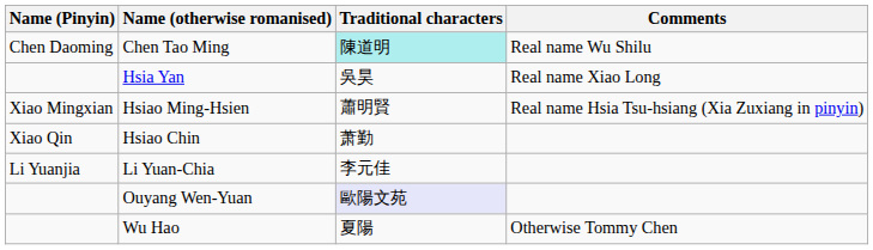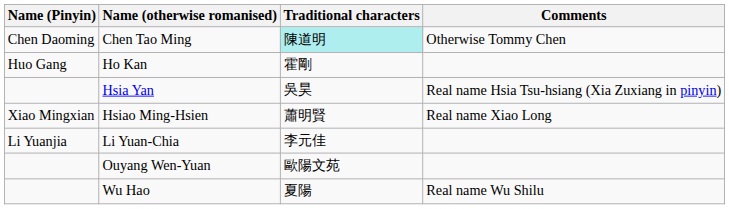 <table class="wikitable" border=1>
 <tr>
 <th>Name (Pinyin)</th>
 <th>Name (otherwise romanised)</th>
 <th>Traditional characters</th>
 <th>Comments</th>
 </tr>
 <tr>
 <td>Chen Daoming</td>
 <td>Chen Tao Ming</td>
 <td style="background: paleturquoise;">陳道明</td>
-<td>Real name Wu Shilu</td>
+<td>Otherwise Tommy Chen</td>
+</tr>
+<tr>
+<td>Huo Gang</td>
+<td>Ho Kan</td>
+<td>霍剛</td>
+<td></td>
 </tr>
 <tr>
 <td></td>
 <td><a href='#'>Hsia Yan</a></td>
 <td>吳昊</td>
-<td>Real name Xiao Long</td>
+<td>Real name Hsia Tsu-hsiang (Xia Zuxiang in <a href='#'>pinyin</a>)</td>
 </tr>
 <tr>
 <td>Xiao Mingxian</td>
 <td>Hsiao Ming-Hsien</td>
 <td>蕭明賢</td>
-<td>Real name Hsia Tsu-hsiang (Xia Zuxiang in <a href='#'>pinyin</a>)</td>
-</tr>
-<tr>
-<td>Xiao Qin</td>
-<td>Hsiao Chin</td>
-<td>萧勤</td>
-<td></td>
+<td>Real name Xiao Long</td>
 </tr>
 <tr>
 <td>Li Yuanjia</td>
 <td>Li Yuan-Chia</td>
 <td>李元佳</td>
 <td></td>
 </tr>
 <tr>
 <td></td>
 <td>Ouyang Wen-Yuan</td>
-<td style="background: lavender;">歐陽文苑</td>
+<td>歐陽文苑</td>
 <td></td>
 </tr>
 <tr>
 <td></td>
 <td>Wu Hao</td>
 <td>夏陽</td>
-<td>Otherwise Tommy Chen</td>
+<td>Real name Wu Shilu</td>
 </tr>
 </table>
